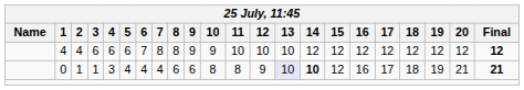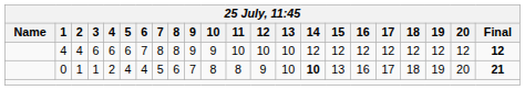 <table class=wikitable style="text-align:center; width: 55%">
 <tr>
 <th colspan=22><em>25 July, 11:45</em></th>
 </tr>
 <tr>
 <th>Name</th>
 <th>1</th>
 <th>2</th>
 <th>3</th>
 <th>4</th>
 <th>5</th>
 <th>6</th>
 <th>7</th>
 <th>8</th>
 <th>9</th>
 <th>10</th>
 <th>11</th>
 <th>12</th>
 <th>13</th>
 <th>14</th>
 <th>15</th>
 <th>16</th>
 <th>17</th>
 <th>18</th>
 <th>19</th>
 <th>20</th>
 <th>Final</th>
 </tr>
 <tr>
 <td align=left></td>
 <td>4</td>
 <td>4</td>
 <td>6</td>
 <td>6</td>
 <td>6</td>
 <td>7</td>
 <td>8</td>
 <td>8</td>
 <td>9</td>
 <td>9</td>
 <td>10</td>
 <td>10</td>
 <td>10</td>
 <td>12</td>
 <td>12</td>
 <td>12</td>
 <td>12</td>
 <td>12</td>
 <td>12</td>
 <td>12</td>
 <td><strong>12</strong></td>
 </tr>
 <tr>
 <td align=left><strong></strong></td>
 <td>0</td>
 <td>1</td>
 <td>1</td>
-<td>3</td>
+<td>2</td>
 <td>4</td>
 <td>4</td>
-<td>4</td>
+<td>5</td>
 <td>6</td>
-<td>6</td>
+<td>7</td>
 <td>8</td>
 <td>8</td>
 <td>9</td>
-<td style="background: lavender;">10</td>
+<td>10</td>
 <td><strong>10</strong></td>
-<td>12</td>
+<td>13</td>
 <td>16</td>
 <td>17</td>
 <td>18</td>
 <td>19</td>
-<td>21</td>
+<td>20</td>
 <td><strong>21</strong></td>
 </tr>
 <tr>
 <td colspan=22></td>
 </tr>
 </table>
